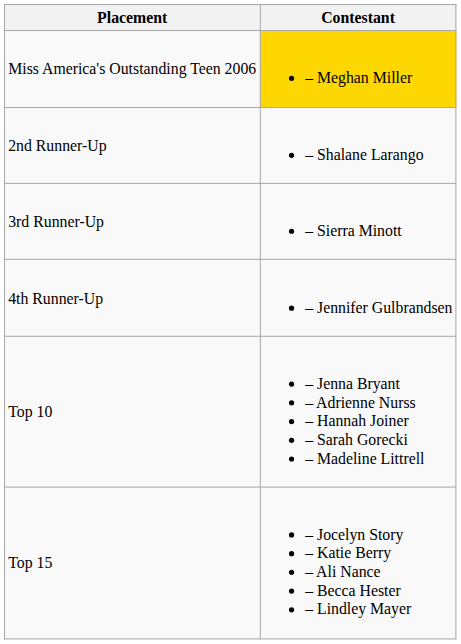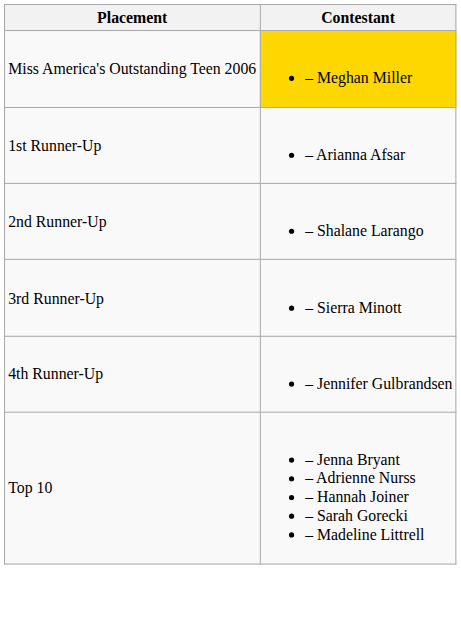 <table class="wikitable sortable" style="font-size: 95%;">
 <tr>
 <th>Placement</th>
 <th>Contestant</th>
 </tr>
 <tr>
 <td>Miss America's Outstanding Teen 2006</td>
 <td style="background: gold;"><br><ul><li> – Meghan Miller</li></ul></td>
+</tr>
+<tr>
+<td>1st Runner-Up</td>
+<td><br><ul><li> – Arianna Afsar</li></ul></td>
 </tr>
 <tr>
 <td>2nd Runner-Up</td>
 <td><br><ul><li> – Shalane Larango</li></ul></td>
 </tr>
 <tr>
 <td>3rd Runner-Up</td>
 <td><br><ul><li> – Sierra Minott</li></ul></td>
 </tr>
 <tr>
 <td>4th Runner-Up</td>
 <td><br><ul><li> – Jennifer Gulbrandsen</li></ul></td>
 </tr>
 <tr>
 <td>Top 10</td>
 <td><br><ul><li> – Jenna Bryant</li><li> – Adrienne Nurss</li><li> – Hannah Joiner</li><li> – Sarah Gorecki</li><li> – Madeline Littrell</li></ul></td>
 </tr>
-<tr>
-<td>Top 15</td>
-<td><br><ul><li> – Jocelyn Story</li><li> – Katie Berry</li><li> – Ali Nance</li><li> – Becca Hester</li><li> – Lindley Mayer</li></ul></td>
-</tr>
 </table>
